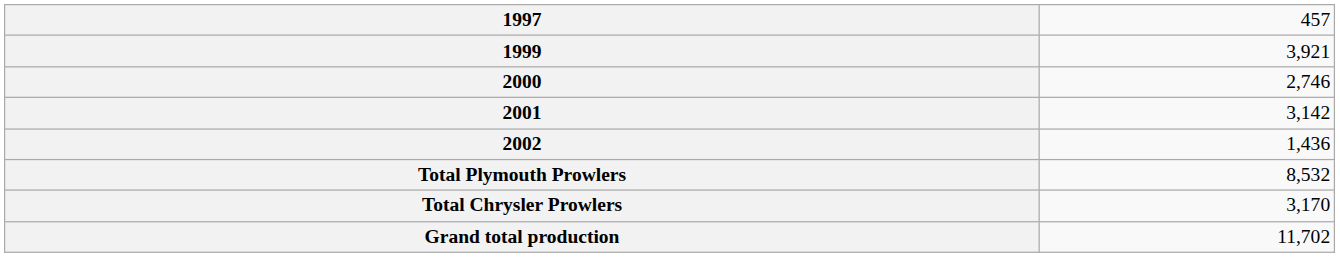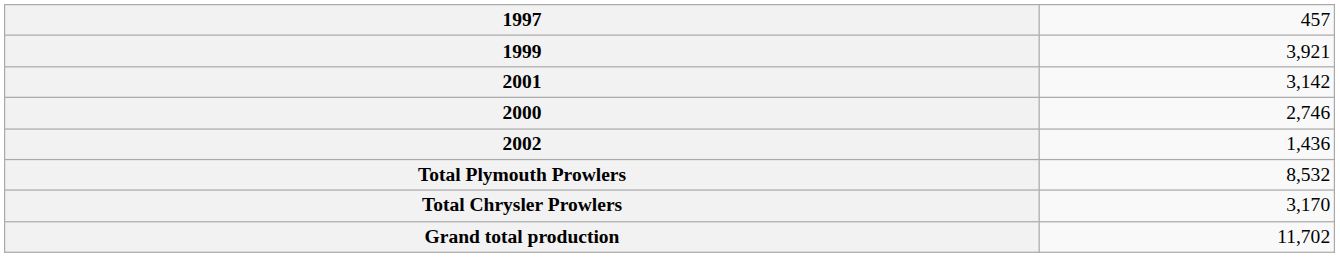 <table class="wikitable" style="text-align:right; width:55%;">
 <tr>
 <th scope="row">1997</th>
 <td>457</td>
 </tr>
 <tr>
 <th scope="row">1999</th>
 <td>3,921</td>
 </tr>
 <tr>
+<th scope="row">2001</th>
+<td>3,142</td>
+</tr>
+<tr>
 <th scope="row">2000</th>
 <td>2,746</td>
-</tr>
-<tr>
-<th scope="row">2001</th>
-<td>3,142</td>
 </tr>
 <tr>
 <th scope="row">2002</th>
 <td>1,436</td>
 </tr>
 <tr>
 <th scope="row">Total Plymouth Prowlers</th>
 <td>8,532</td>
 </tr>
 <tr>
 <th scope="row">Total Chrysler Prowlers</th>
 <td>3,170</td>
 </tr>
 <tr>
 <th scope="row">Grand total production</th>
 <td>11,702</td>
 </tr>
 </table>
